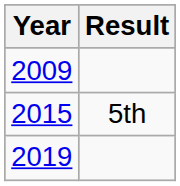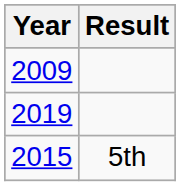 <table class="wikitable" style="text-align:center">
 <tr>
 <th>Year</th>
 <th>Result</th>
 </tr>
 <tr>
 <td><a href='#'>2009</a></td>
 <td></td>
 </tr>
 <tr>
+<td><a href='#'>2019</a></td>
+<td></td>
+</tr>
+<tr>
 <td><a href='#'>2015</a></td>
 <td>5th</td>
 </tr>
-<tr>
-<td><a href='#'>2019</a></td>
-<td></td>
-</tr>
 </table>
